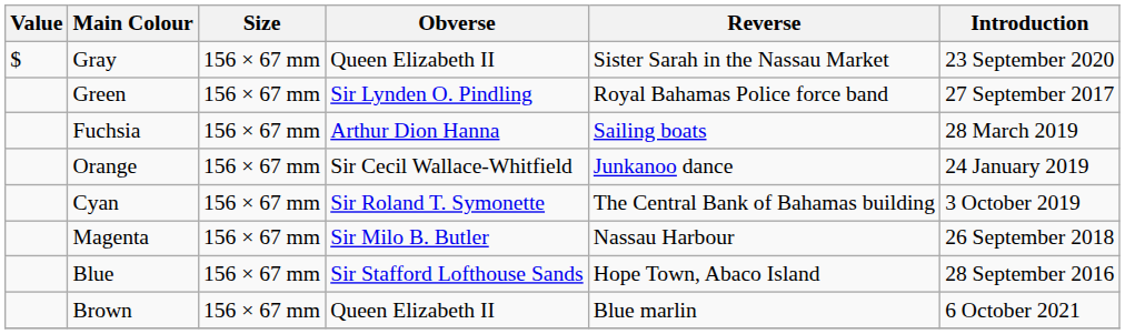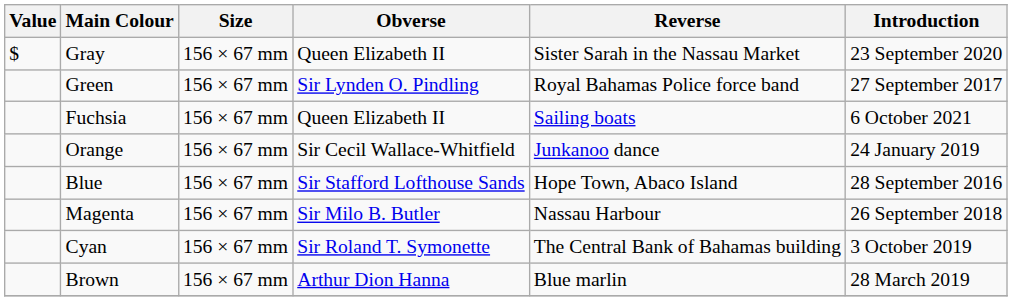 <table class="wikitable" style="font-size: 90%">
 <tr>
 <th>Value</th>
 <th>Main Colour</th>
 <th>Size</th>
 <th>Obverse</th>
 <th>Reverse</th>
 <th>Introduction</th>
 </tr>
 <tr>
 <td>$</td>
 <td>Gray</td>
 <td>156 × 67 mm</td>
 <td>Queen Elizabeth II</td>
 <td>Sister Sarah in the Nassau Market</td>
 <td>23 September 2020</td>
 </tr>
 <tr>
 <td></td>
 <td>Green</td>
 <td>156 × 67 mm</td>
 <td><a href='#'>Sir Lynden O. Pindling</a></td>
 <td>Royal Bahamas Police force band</td>
 <td>27 September 2017</td>
 </tr>
 <tr>
 <td></td>
 <td>Fuchsia</td>
 <td>156 × 67 mm</td>
-<td><a href='#'>Arthur Dion Hanna</a></td>
+<td>Queen Elizabeth II</td>
 <td><a href='#'>Sailing boats</a></td>
-<td>28 March 2019</td>
+<td>6 October 2021</td>
 </tr>
 <tr>
 <td></td>
 <td>Orange</td>
 <td>156 × 67 mm</td>
 <td>Sir Cecil Wallace-Whitfield</td>
 <td><a href='#'>Junkanoo</a> dance</td>
 <td>24 January 2019</td>
 </tr>
 <tr>
 <td></td>
-<td>Cyan</td>
+<td>Blue</td>
 <td>156 × 67 mm</td>
-<td><a href='#'>Sir Roland T. Symonette</a></td>
-<td>The Central Bank of Bahamas building</td>
-<td>3 October 2019</td>
+<td><a href='#'>Sir Stafford Lofthouse Sands</a></td>
+<td>Hope Town, Abaco Island</td>
+<td>28 September 2016</td>
 </tr>
 <tr>
 <td></td>
 <td>Magenta</td>
 <td>156 × 67 mm</td>
 <td><a href='#'>Sir Milo B. Butler</a></td>
 <td>Nassau Harbour</td>
 <td>26 September 2018</td>
 </tr>
 <tr>
 <td></td>
-<td>Blue</td>
+<td>Cyan</td>
 <td>156 × 67 mm</td>
-<td><a href='#'>Sir Stafford Lofthouse Sands</a></td>
-<td>Hope Town, Abaco Island</td>
-<td>28 September 2016</td>
+<td><a href='#'>Sir Roland T. Symonette</a></td>
+<td>The Central Bank of Bahamas building</td>
+<td>3 October 2019</td>
 </tr>
 <tr>
 <td></td>
 <td>Brown</td>
 <td>156 × 67 mm</td>
-<td>Queen Elizabeth II</td>
+<td><a href='#'>Arthur Dion Hanna</a></td>
 <td>Blue marlin</td>
-<td>6 October 2021</td>
+<td>28 March 2019</td>
 </tr>
 <tr>
 </tr>
 </table>
